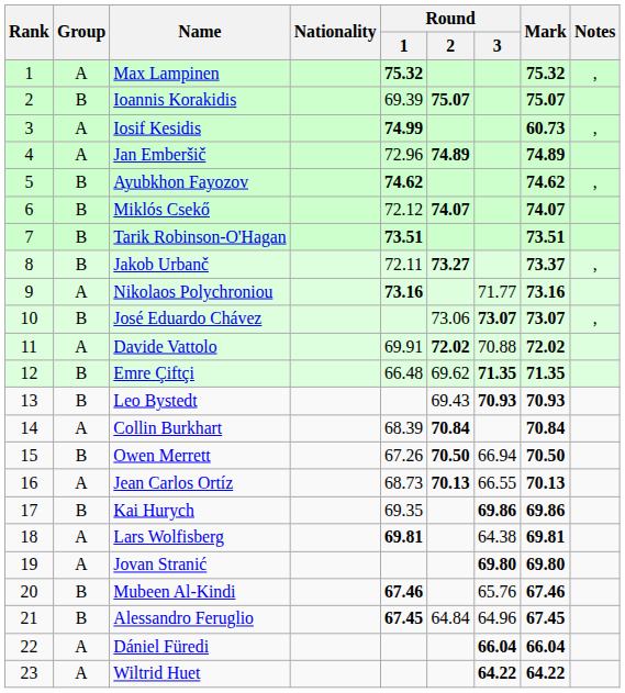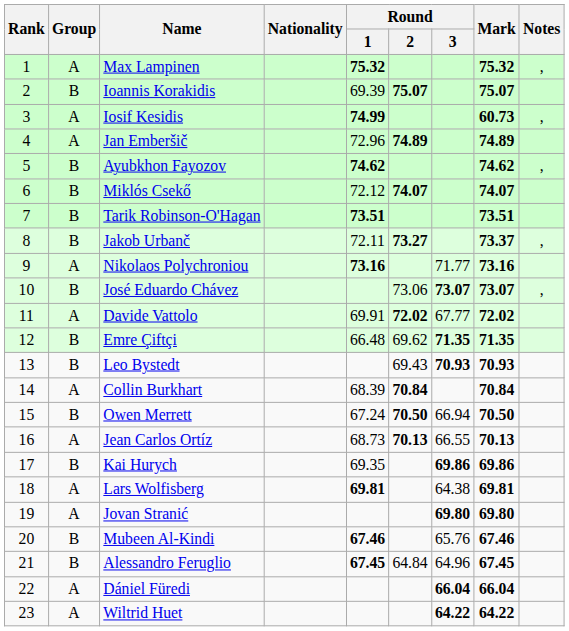 <table class="wikitable sortable" style="text-align:center">
 <tr>
 <th rowspan=2>Rank</th>
 <th rowspan=2>Group</th>
 <th rowspan=2>Name</th>
 <th rowspan=2>Nationality</th>
 <th colspan=3>Round</th>
 <th rowspan=2>Mark</th>
 <th rowspan=2>Notes</th>
 </tr>
 <tr>
 <th>1</th>
 <th>2</th>
 <th>3</th>
 </tr>
 <tr bgcolor=ccffcc>
 <td>1</td>
 <td>A</td>
 <td align="left"><a href='#'>Max Lampinen</a></td>
 <td align="left"></td>
 <td><strong>75.32</strong></td>
 <td></td>
 <td></td>
 <td><strong>75.32</strong></td>
 <td>, </td>
 </tr>
 <tr bgcolor=ccffcc>
 <td>2</td>
 <td>B</td>
 <td align="left"><a href='#'>Ioannis Korakidis</a></td>
 <td align="left"></td>
 <td>69.39</td>
 <td><strong>75.07</strong></td>
 <td></td>
 <td><strong>75.07</strong></td>
 <td></td>
 </tr>
 <tr bgcolor=ccffcc>
 <td>3</td>
 <td>A</td>
 <td align="left"><a href='#'>Iosif Kesidis</a></td>
 <td align="left"></td>
 <td><strong>74.99</strong></td>
 <td></td>
 <td></td>
 <td><strong>60.73</strong></td>
 <td>, </td>
 </tr>
 <tr bgcolor=ccffcc>
 <td>4</td>
 <td>A</td>
 <td align="left"><a href='#'>Jan Emberšič</a></td>
 <td align="left"></td>
 <td>72.96</td>
 <td><strong>74.89</strong></td>
 <td></td>
 <td><strong>74.89</strong></td>
 <td></td>
 </tr>
 <tr bgcolor=ccffcc>
 <td>5</td>
 <td>B</td>
 <td align="left"><a href='#'>Ayubkhon Fayozov</a></td>
 <td align="left"></td>
 <td><strong>74.62</strong></td>
 <td></td>
 <td></td>
 <td><strong>74.62</strong></td>
 <td>, </td>
 </tr>
 <tr bgcolor=ccffcc>
 <td>6</td>
 <td>B</td>
 <td align="left"><a href='#'>Miklós Csekő</a></td>
 <td align="left"></td>
 <td>72.12</td>
 <td><strong>74.07</strong></td>
 <td></td>
 <td><strong>74.07</strong></td>
 <td></td>
 </tr>
 <tr bgcolor=ccffcc>
 <td>7</td>
 <td>B</td>
 <td align="left"><a href='#'>Tarik Robinson-O'Hagan</a></td>
 <td align="left"></td>
 <td><strong>73.51</strong></td>
 <td></td>
 <td></td>
 <td><strong>73.51</strong></td>
 <td></td>
 </tr>
 <tr bgcolor="ddffdd">
 <td>8</td>
 <td>B</td>
 <td align="left"><a href='#'>Jakob Urbanč</a></td>
 <td align="left"></td>
 <td>72.11</td>
 <td><strong>73.27</strong></td>
 <td></td>
 <td><strong>73.37 </strong></td>
 <td>, </td>
 </tr>
 <tr bgcolor="ddffdd">
 <td>9</td>
 <td>A</td>
 <td align="left"><a href='#'>Nikolaos Polychroniou</a></td>
 <td align="left"></td>
 <td><strong>73.16</strong></td>
 <td></td>
 <td>71.77</td>
 <td><strong>73.16</strong></td>
 <td></td>
 </tr>
 <tr bgcolor="ddffdd">
 <td>10</td>
 <td>B</td>
 <td align="left"><a href='#'>José Eduardo Chávez</a></td>
 <td align="left"></td>
 <td></td>
 <td>73.06</td>
 <td><strong>73.07</strong></td>
 <td><strong>73.07</strong></td>
 <td>, </td>
 </tr>
 <tr bgcolor="ddffdd">
 <td>11</td>
 <td>A</td>
 <td align="left"><a href='#'>Davide Vattolo</a></td>
 <td align="left"></td>
 <td>69.91</td>
 <td><strong>72.02</strong></td>
-<td>70.88</td>
+<td>67.77</td>
 <td><strong>72.02</strong></td>
 <td></td>
 </tr>
 <tr bgcolor="ddffdd">
 <td>12</td>
 <td>B</td>
 <td align="left"><a href='#'>Emre Çiftçi</a></td>
 <td align="left"></td>
 <td>66.48</td>
 <td>69.62</td>
 <td><strong>71.35</strong></td>
 <td><strong>71.35</strong></td>
 <td></td>
 </tr>
 <tr>
 <td>13</td>
 <td>B</td>
 <td align="left"><a href='#'>Leo Bystedt</a></td>
 <td align="left"></td>
 <td></td>
 <td>69.43</td>
 <td><strong>70.93</strong></td>
 <td><strong>70.93</strong></td>
 <td></td>
 </tr>
 <tr>
 <td>14</td>
 <td>A</td>
 <td align="left"><a href='#'>Collin Burkhart</a></td>
 <td align="left"></td>
 <td>68.39</td>
 <td><strong>70.84</strong></td>
 <td></td>
 <td><strong>70.84</strong></td>
 <td></td>
 </tr>
 <tr>
 <td>15</td>
 <td>B</td>
 <td align="left"><a href='#'>Owen Merrett</a></td>
 <td align="left"></td>
-<td>67.26</td>
+<td>67.24</td>
 <td><strong>70.50</strong></td>
 <td>66.94</td>
 <td><strong>70.50</strong></td>
 <td></td>
 </tr>
 <tr>
 <td>16</td>
 <td>A</td>
 <td align="left"><a href='#'>Jean Carlos Ortíz</a></td>
 <td align="left"></td>
 <td>68.73</td>
 <td><strong>70.13</strong></td>
 <td>66.55</td>
 <td><strong>70.13</strong></td>
 <td></td>
 </tr>
 <tr>
 <td>17</td>
 <td>B</td>
 <td align="left"><a href='#'>Kai Hurych</a></td>
 <td align="left"></td>
 <td>69.35</td>
 <td></td>
 <td><strong>69.86</strong></td>
 <td><strong>69.86</strong></td>
 <td></td>
 </tr>
 <tr>
 <td>18</td>
 <td>A</td>
 <td align="left"><a href='#'>Lars Wolfisberg</a></td>
 <td align="left"></td>
 <td><strong>69.81</strong></td>
 <td></td>
 <td>64.38</td>
 <td><strong>69.81</strong></td>
 <td></td>
 </tr>
 <tr>
 <td>19</td>
 <td>A</td>
 <td align="left"><a href='#'>Jovan Stranić</a></td>
 <td align="left"></td>
 <td></td>
 <td></td>
 <td><strong>69.80</strong></td>
 <td><strong>69.80</strong></td>
 <td></td>
 </tr>
 <tr>
 <td>20</td>
 <td>B</td>
 <td align="left"><a href='#'>Mubeen Al-Kindi</a></td>
 <td align="left"></td>
 <td><strong>67.46</strong></td>
 <td></td>
 <td>65.76</td>
 <td><strong>67.46</strong></td>
 <td></td>
 </tr>
 <tr>
 <td>21</td>
 <td>B</td>
 <td align="left"><a href='#'>Alessandro Feruglio</a></td>
 <td align="left"></td>
 <td><strong>67.45</strong></td>
 <td>64.84</td>
 <td>64.96</td>
 <td><strong>67.45</strong></td>
 <td></td>
 </tr>
 <tr>
 <td>22</td>
 <td>A</td>
 <td align="left"><a href='#'>Dániel Füredi</a></td>
 <td align="left"></td>
 <td></td>
 <td></td>
 <td><strong>66.04</strong></td>
 <td><strong>66.04</strong></td>
 <td></td>
 </tr>
 <tr>
 <td>23</td>
 <td>A</td>
 <td align="left"><a href='#'>Wiltrid Huet</a></td>
 <td align="left"></td>
 <td></td>
 <td></td>
 <td><strong>64.22</strong></td>
 <td><strong>64.22</strong></td>
 <td></td>
 </tr>
 </table>
